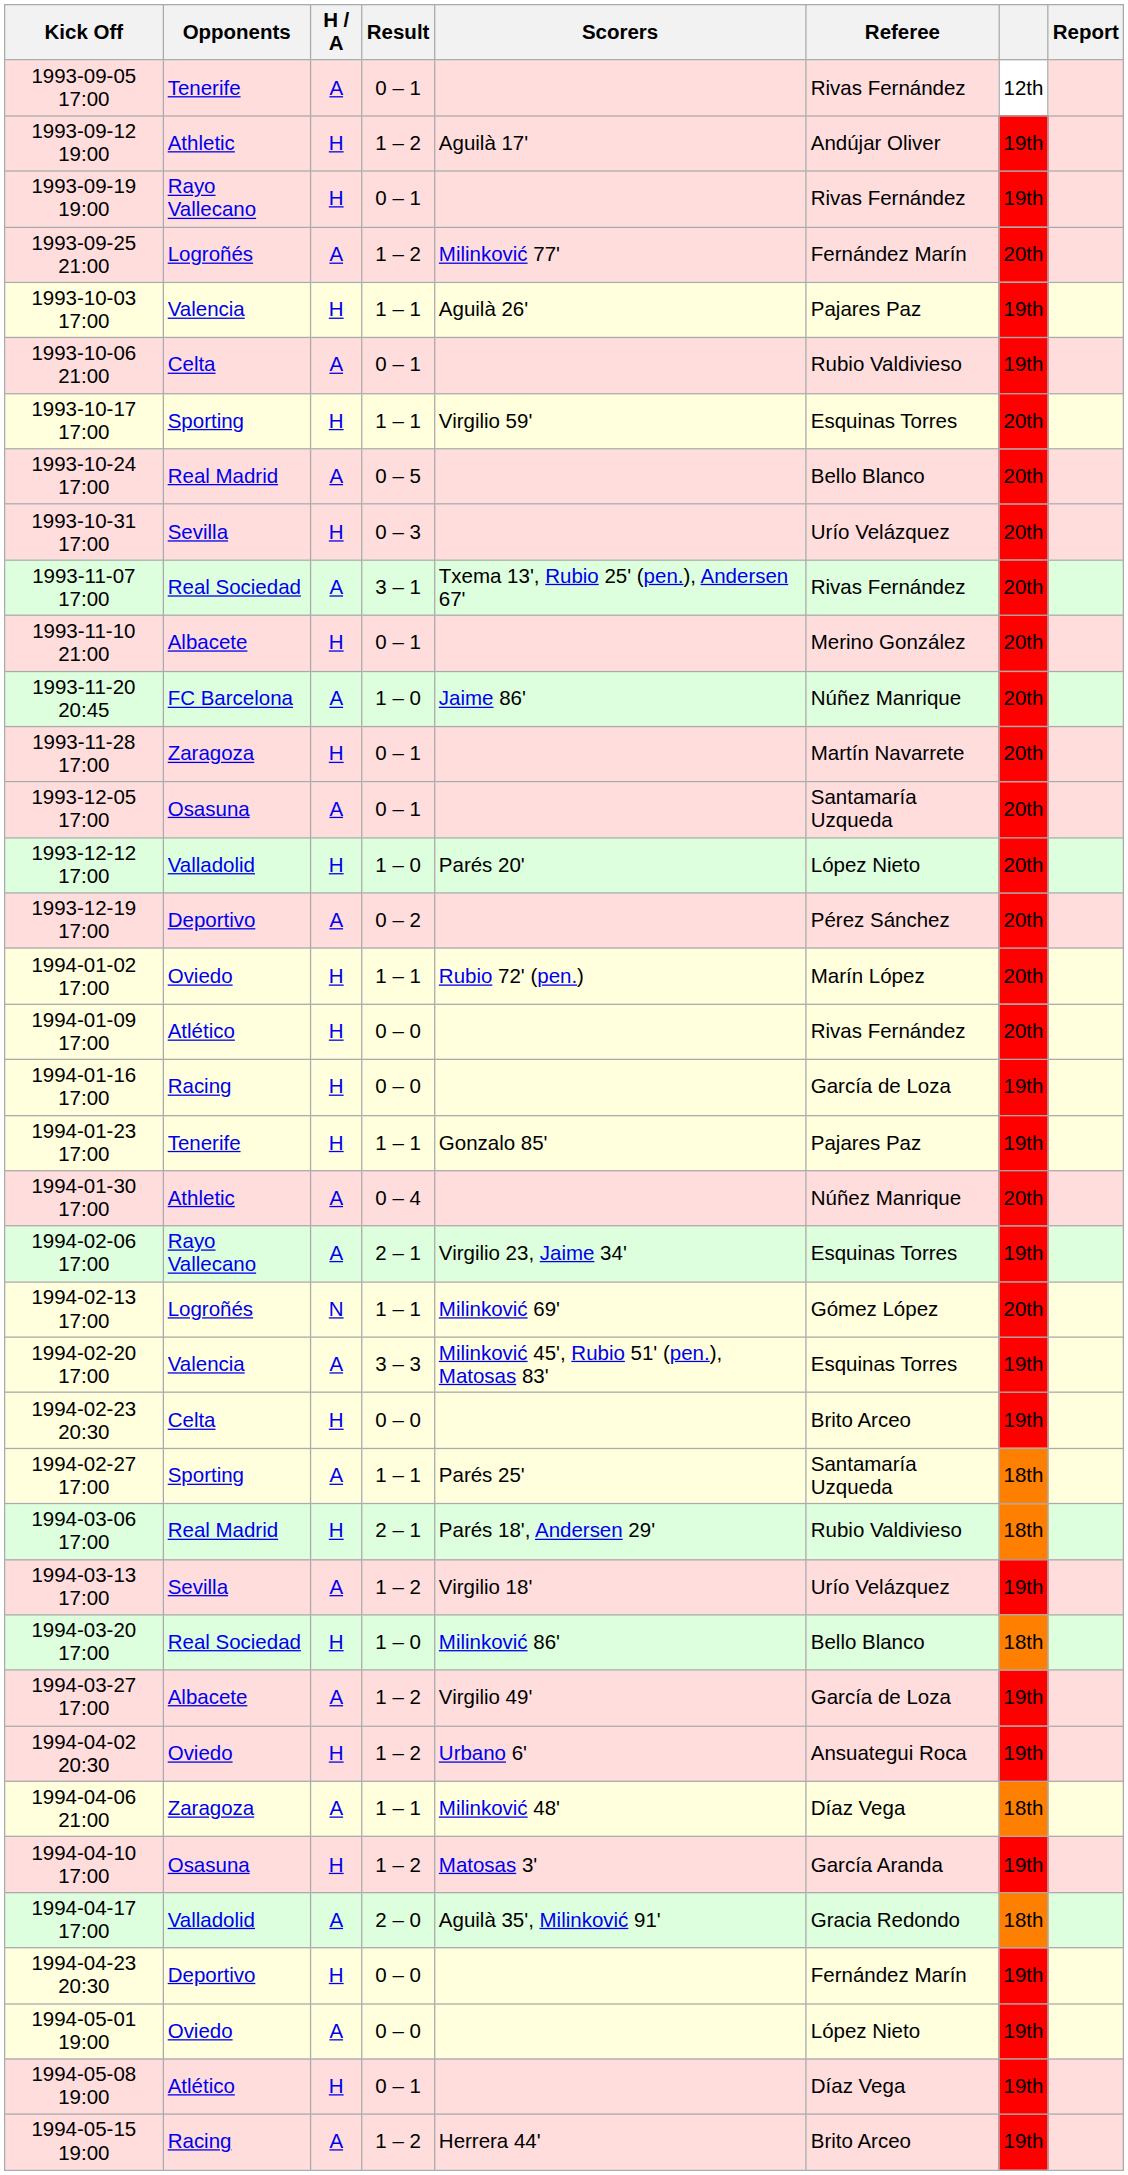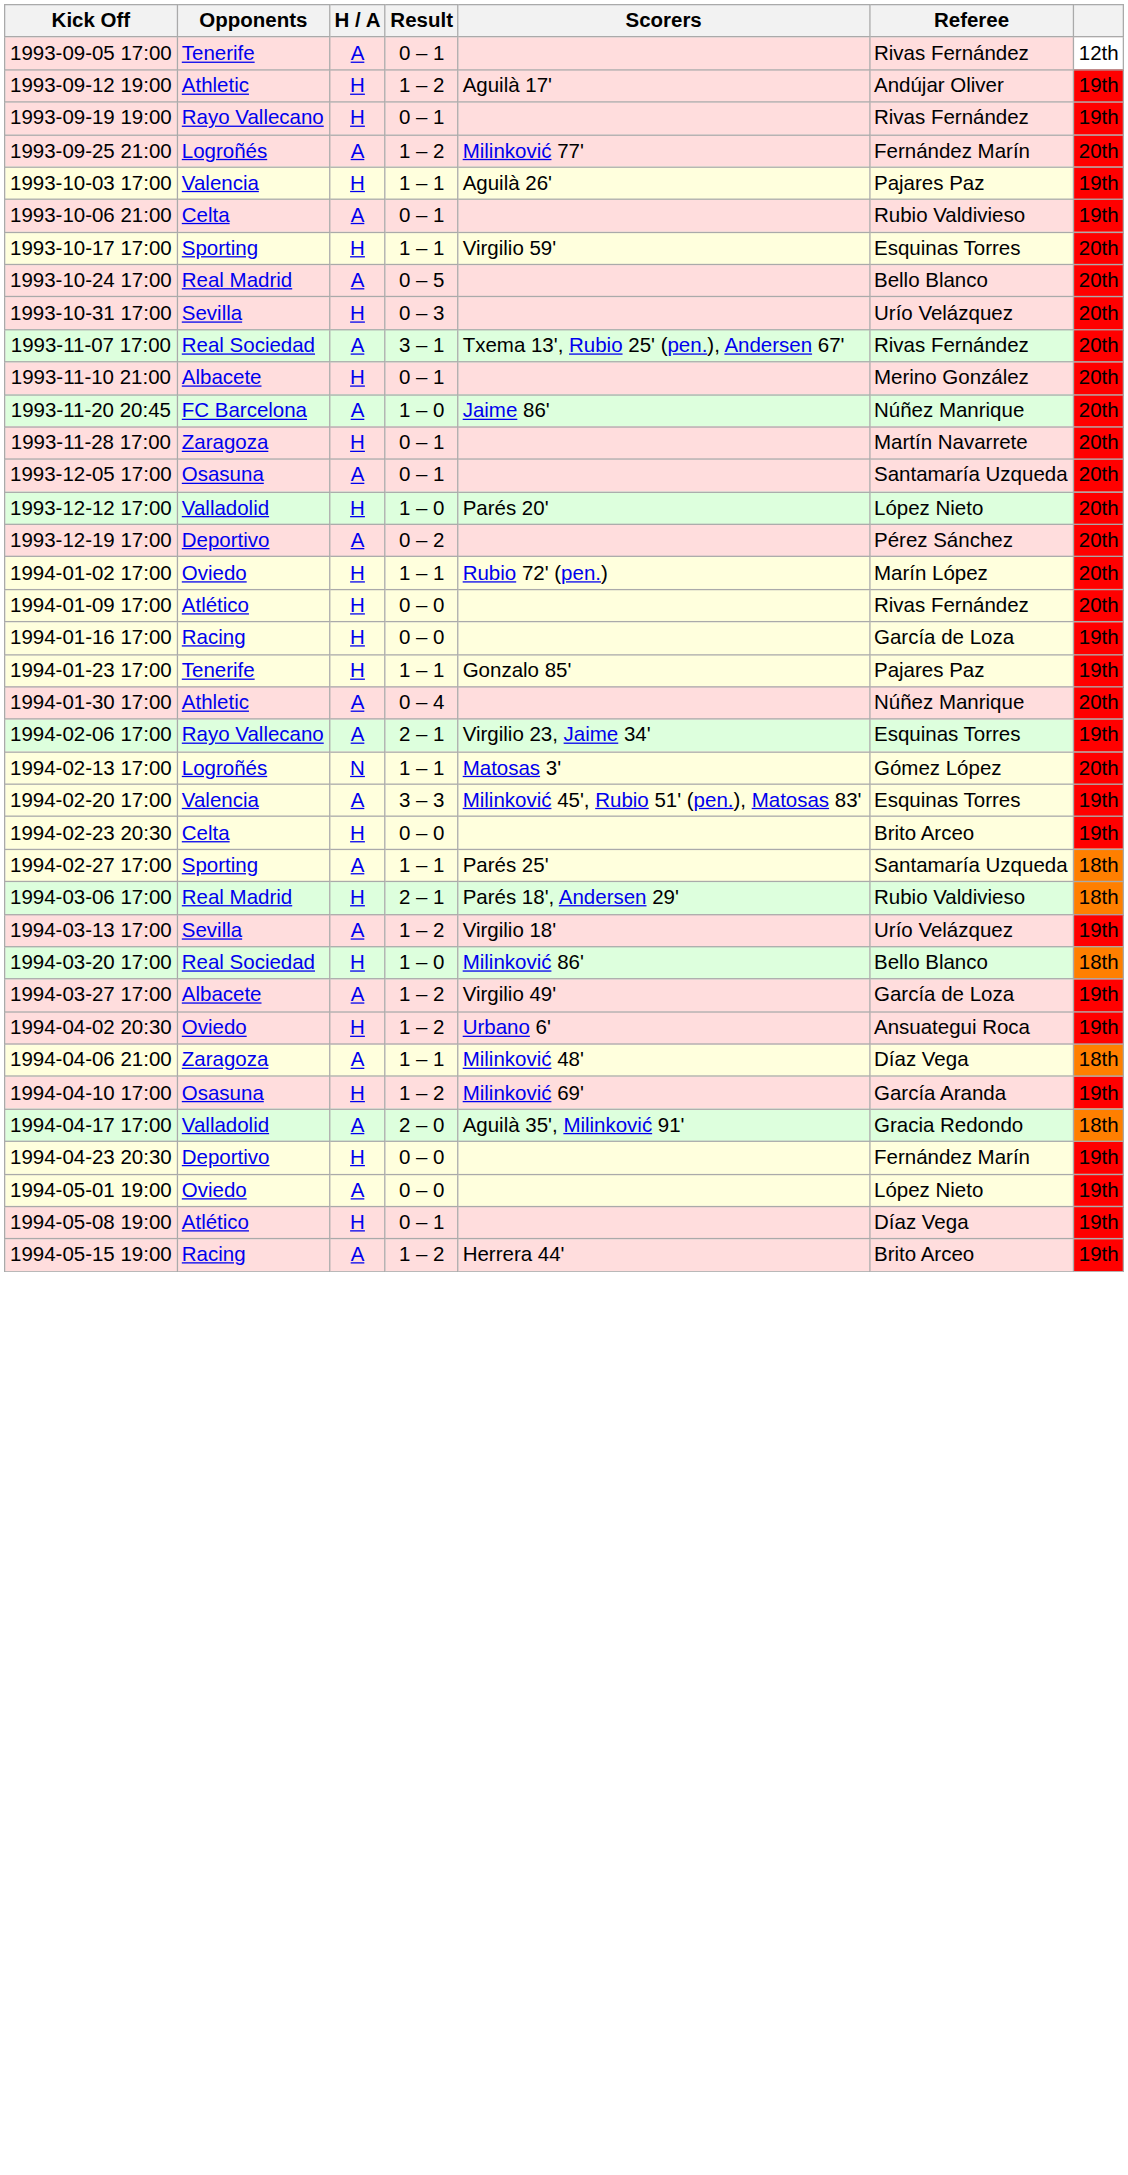 <table class="wikitable" style="width:99%;">
 <tr style="background:#f0f6ff;">
 <th>Kick Off</th>
 <th>Opponents</th>
 <th>H / A</th>
 <th>Result</th>
 <th>Scorers</th>
 <th>Referee</th>
 <th></th>
-<th>Report</th>
 </tr>
 <tr bgcolor="#ffdddd">
 <td align=center>1993-09-05 17:00</td>
 <td><a href='#'>Tenerife</a></td>
 <td align=center><a href='#'>A</a></td>
 <td align=center>0 – 1</td>
 <td></td>
 <td>Rivas Fernández</td>
 <td align=center bgcolor=white>12th</td>
-<td align=center></td>
 </tr>
 <tr bgcolor="#ffdddd">
 <td align=center>1993-09-12 19:00</td>
 <td><a href='#'>Athletic</a></td>
 <td align=center><a href='#'>H</a></td>
 <td align=center>1 – 2</td>
 <td>Aguilà 17'</td>
 <td>Andújar Oliver</td>
 <td align=center bgcolor=red>19th</td>
-<td align=center></td>
 </tr>
 <tr bgcolor="#ffdddd">
 <td align=center>1993-09-19 19:00</td>
 <td><a href='#'>Rayo Vallecano</a></td>
 <td align=center><a href='#'>H</a></td>
 <td align=center>0 – 1</td>
 <td></td>
 <td>Rivas Fernández</td>
 <td align=center bgcolor=red>19th</td>
-<td align=center></td>
 </tr>
 <tr bgcolor="#ffdddd">
 <td align=center>1993-09-25 21:00</td>
 <td><a href='#'>Logroñés</a></td>
 <td align=center><a href='#'>A</a></td>
 <td align=center>1 – 2</td>
 <td><a href='#'>Milinković</a> 77'</td>
 <td>Fernández Marín</td>
 <td align=center bgcolor=red>20th</td>
-<td align=center></td>
 </tr>
 <tr bgcolor="#ffffdd">
 <td align=center>1993-10-03 17:00</td>
 <td><a href='#'>Valencia</a></td>
 <td align=center><a href='#'>H</a></td>
 <td align=center>1 – 1</td>
 <td>Aguilà 26'</td>
 <td>Pajares Paz</td>
 <td align=center bgcolor=red>19th</td>
-<td align=center></td>
 </tr>
 <tr bgcolor="#ffdddd">
 <td align=center>1993-10-06 21:00</td>
 <td><a href='#'>Celta</a></td>
 <td align=center><a href='#'>A</a></td>
 <td align=center>0 – 1</td>
 <td></td>
 <td>Rubio Valdivieso</td>
 <td align=center bgcolor=red>19th</td>
-<td align=center></td>
 </tr>
 <tr bgcolor="#ffffdd">
 <td align=center>1993-10-17 17:00</td>
 <td><a href='#'>Sporting</a></td>
 <td align=center><a href='#'>H</a></td>
 <td align=center>1 – 1</td>
 <td>Virgilio 59'</td>
 <td>Esquinas Torres</td>
 <td align=center bgcolor=red>20th</td>
-<td align=center></td>
 </tr>
 <tr bgcolor="#ffdddd">
 <td align=center>1993-10-24 17:00</td>
 <td><a href='#'>Real Madrid</a></td>
 <td align=center><a href='#'>A</a></td>
 <td align=center>0 – 5</td>
 <td></td>
 <td>Bello Blanco</td>
 <td align=center bgcolor=red>20th</td>
-<td align=center></td>
 </tr>
 <tr bgcolor="#ffdddd">
 <td align=center>1993-10-31 17:00</td>
 <td><a href='#'>Sevilla</a></td>
 <td align=center><a href='#'>H</a></td>
 <td align=center>0 – 3</td>
 <td></td>
 <td>Urío Velázquez</td>
 <td align=center bgcolor=red>20th</td>
-<td align=center></td>
 </tr>
 <tr bgcolor="#ddffdd">
 <td align=center>1993-11-07 17:00</td>
 <td><a href='#'>Real Sociedad</a></td>
 <td align=center><a href='#'>A</a></td>
 <td align=center>3 – 1</td>
 <td>Txema 13', <a href='#'>Rubio</a> 25' (<a href='#'>pen.</a>),  <a href='#'>Andersen</a> 67'</td>
 <td>Rivas Fernández</td>
 <td align=center bgcolor=red>20th</td>
-<td align=center></td>
 </tr>
 <tr bgcolor="#ffdddd">
 <td align=center>1993-11-10 21:00</td>
 <td><a href='#'>Albacete</a></td>
 <td align=center><a href='#'>H</a></td>
 <td align=center>0 – 1</td>
 <td></td>
 <td>Merino González</td>
 <td align=center bgcolor=red>20th</td>
-<td align=center></td>
 </tr>
 <tr bgcolor="#ddffdd">
 <td align=center>1993-11-20 20:45</td>
 <td><a href='#'>FC Barcelona</a></td>
 <td align=center><a href='#'>A</a></td>
 <td align=center>1 – 0</td>
 <td><a href='#'>Jaime</a> 86'</td>
 <td>Núñez Manrique</td>
 <td align=center bgcolor=red>20th</td>
-<td align=center></td>
 </tr>
 <tr bgcolor="#ffdddd">
 <td align=center>1993-11-28 17:00</td>
 <td><a href='#'>Zaragoza</a></td>
 <td align=center><a href='#'>H</a></td>
 <td align=center>0 – 1</td>
 <td></td>
 <td>Martín Navarrete</td>
 <td align=center bgcolor=red>20th</td>
-<td align=center></td>
 </tr>
 <tr bgcolor="#ffdddd">
 <td align=center>1993-12-05 17:00</td>
 <td><a href='#'>Osasuna</a></td>
 <td align=center><a href='#'>A</a></td>
 <td align=center>0 – 1</td>
 <td></td>
 <td>Santamaría Uzqueda</td>
 <td align=center bgcolor=red>20th</td>
-<td align=center></td>
 </tr>
 <tr bgcolor="#ddffdd">
 <td align=center>1993-12-12 17:00</td>
 <td><a href='#'>Valladolid</a></td>
 <td align=center><a href='#'>H</a></td>
 <td align=center>1 – 0</td>
 <td>Parés 20'</td>
 <td>López Nieto</td>
 <td align=center bgcolor=red>20th</td>
-<td align=center></td>
 </tr>
 <tr bgcolor="#ffdddd">
 <td align=center>1993-12-19 17:00</td>
 <td><a href='#'>Deportivo</a></td>
 <td align=center><a href='#'>A</a></td>
 <td align=center>0 – 2</td>
 <td></td>
 <td>Pérez Sánchez</td>
 <td align=center bgcolor=red>20th</td>
-<td align=center></td>
 </tr>
 <tr bgcolor="#ffffdd">
 <td align=center>1994-01-02 17:00</td>
 <td><a href='#'>Oviedo</a></td>
 <td align=center><a href='#'>H</a></td>
 <td align=center>1 – 1</td>
 <td><a href='#'>Rubio</a> 72' (<a href='#'>pen.</a>)</td>
 <td>Marín López</td>
 <td align=center bgcolor=red>20th</td>
-<td align=center></td>
 </tr>
 <tr bgcolor="#ffffdd">
 <td align=center>1994-01-09 17:00</td>
 <td><a href='#'>Atlético</a></td>
 <td align=center><a href='#'>H</a></td>
 <td align=center>0 – 0</td>
 <td></td>
 <td>Rivas Fernández</td>
 <td align=center bgcolor=red>20th</td>
-<td align=center></td>
 </tr>
 <tr bgcolor="#ffffdd">
 <td align=center>1994-01-16 17:00</td>
 <td><a href='#'>Racing</a></td>
 <td align=center><a href='#'>H</a></td>
 <td align=center>0 – 0</td>
 <td></td>
 <td>García de Loza</td>
 <td align=center bgcolor=red>19th</td>
-<td align=center></td>
 </tr>
 <tr bgcolor="#ffffdd">
 <td align=center>1994-01-23 17:00</td>
 <td><a href='#'>Tenerife</a></td>
 <td align=center><a href='#'>H</a></td>
 <td align=center>1 – 1</td>
 <td>Gonzalo 85'</td>
 <td>Pajares Paz</td>
 <td align=center bgcolor=red>19th</td>
-<td align=center></td>
 </tr>
 <tr bgcolor="#ffdddd">
 <td align=center>1994-01-30 17:00</td>
 <td><a href='#'>Athletic</a></td>
 <td align=center><a href='#'>A</a></td>
 <td align=center>0 – 4</td>
 <td></td>
 <td>Núñez Manrique</td>
 <td align=center bgcolor=red>20th</td>
-<td align=center></td>
 </tr>
 <tr bgcolor="#ddffdd">
 <td align=center>1994-02-06 17:00</td>
 <td><a href='#'>Rayo Vallecano</a></td>
 <td align=center><a href='#'>A</a></td>
 <td align=center>2 – 1</td>
 <td>Virgilio 23, <a href='#'>Jaime</a> 34'</td>
 <td>Esquinas Torres</td>
 <td align=center bgcolor=red>19th</td>
-<td align=center></td>
 </tr>
 <tr bgcolor="#ffffdd">
 <td align=center>1994-02-13 17:00</td>
 <td><a href='#'>Logroñés</a></td>
 <td align=center><a href='#'>N</a></td>
 <td align=center>1 – 1</td>
-<td><a href='#'>Milinković</a> 69'</td>
+<td><a href='#'>Matosas</a> 3'</td>
 <td>Gómez López</td>
 <td align=center bgcolor=red>20th</td>
-<td align=center></td>
 </tr>
 <tr bgcolor="#ffffdd">
 <td align=center>1994-02-20 17:00</td>
 <td><a href='#'>Valencia</a></td>
 <td align=center><a href='#'>A</a></td>
 <td align=center>3 – 3</td>
 <td><a href='#'>Milinković</a> 45', <a href='#'>Rubio</a> 51' (<a href='#'>pen.</a>), <a href='#'>Matosas</a> 83'</td>
 <td>Esquinas Torres</td>
 <td align=center bgcolor=red>19th</td>
-<td align=center></td>
 </tr>
 <tr bgcolor="#ffffdd">
 <td align=center>1994-02-23 20:30</td>
 <td><a href='#'>Celta</a></td>
 <td align=center><a href='#'>H</a></td>
 <td align=center>0 – 0</td>
 <td></td>
 <td>Brito Arceo</td>
 <td align=center bgcolor=red>19th</td>
-<td align=center></td>
 </tr>
 <tr bgcolor="#ffffdd">
 <td align=center>1994-02-27 17:00</td>
 <td><a href='#'>Sporting</a></td>
 <td align=center><a href='#'>A</a></td>
 <td align=center>1 – 1</td>
 <td>Parés 25'</td>
 <td>Santamaría Uzqueda</td>
 <td align=center bgcolor=#FF7F00>18th</td>
-<td align=center></td>
 </tr>
 <tr bgcolor="#ddffdd">
 <td align=center>1994-03-06 17:00</td>
 <td><a href='#'>Real Madrid</a></td>
 <td align=center><a href='#'>H</a></td>
 <td align=center>2 – 1</td>
 <td>Parés 18', <a href='#'>Andersen</a> 29'</td>
 <td>Rubio Valdivieso</td>
 <td align=center bgcolor=#FF7F00>18th</td>
-<td align=center></td>
 </tr>
 <tr bgcolor="#ffdddd">
 <td align=center>1994-03-13 17:00</td>
 <td><a href='#'>Sevilla</a></td>
 <td align=center><a href='#'>A</a></td>
 <td align=center>1 – 2</td>
 <td>Virgilio 18'</td>
 <td>Urío Velázquez</td>
 <td align=center bgcolor=red>19th</td>
-<td align=center></td>
 </tr>
 <tr bgcolor="#ddffdd">
 <td align=center>1994-03-20 17:00</td>
 <td><a href='#'>Real Sociedad</a></td>
 <td align=center><a href='#'>H</a></td>
 <td align=center>1 – 0</td>
 <td><a href='#'>Milinković</a> 86'</td>
 <td>Bello Blanco</td>
 <td align=center bgcolor=#FF7F00>18th</td>
-<td align=center></td>
 </tr>
 <tr bgcolor="#ffdddd">
 <td align=center>1994-03-27 17:00</td>
 <td><a href='#'>Albacete</a></td>
 <td align=center><a href='#'>A</a></td>
 <td align=center>1 – 2</td>
 <td>Virgilio 49'</td>
 <td>García de Loza</td>
 <td align=center bgcolor=red>19th</td>
-<td align=center></td>
 </tr>
 <tr bgcolor="#ffdddd">
 <td align=center>1994-04-02 20:30</td>
 <td><a href='#'>Oviedo</a></td>
 <td align=center><a href='#'>H</a></td>
 <td align=center>1 – 2</td>
 <td><a href='#'>Urbano</a> 6'</td>
 <td>Ansuategui Roca</td>
 <td align=center bgcolor=red>19th</td>
-<td align=center></td>
 </tr>
 <tr bgcolor="#ffffdd">
 <td align=center>1994-04-06 21:00</td>
 <td><a href='#'>Zaragoza</a></td>
 <td align=center><a href='#'>A</a></td>
 <td align=center>1 – 1</td>
 <td><a href='#'>Milinković</a> 48'</td>
 <td>Díaz Vega</td>
 <td align=center bgcolor=#FF7F00>18th</td>
-<td align=center></td>
 </tr>
 <tr bgcolor="#ffdddd">
 <td align=center>1994-04-10 17:00</td>
 <td><a href='#'>Osasuna</a></td>
 <td align=center><a href='#'>H</a></td>
 <td align=center>1 – 2</td>
-<td><a href='#'>Matosas</a> 3'</td>
+<td><a href='#'>Milinković</a> 69'</td>
 <td>García Aranda</td>
 <td align=center bgcolor=red>19th</td>
-<td align=center></td>
 </tr>
 <tr bgcolor="#ddffdd">
 <td align=center>1994-04-17 17:00</td>
 <td><a href='#'>Valladolid</a></td>
 <td align=center><a href='#'>A</a></td>
 <td align=center>2 – 0</td>
 <td>Aguilà 35', <a href='#'>Milinković</a> 91'</td>
 <td>Gracia Redondo</td>
 <td align=center bgcolor=#FF7F00>18th</td>
-<td align=center></td>
 </tr>
 <tr bgcolor="#ffffdd">
 <td align=center>1994-04-23 20:30</td>
 <td><a href='#'>Deportivo</a></td>
 <td align=center><a href='#'>H</a></td>
 <td align=center>0 – 0</td>
 <td></td>
 <td>Fernández Marín</td>
 <td align=center bgcolor=red>19th</td>
-<td align=center></td>
 </tr>
 <tr bgcolor="#ffffdd">
 <td align=center>1994-05-01 19:00</td>
 <td><a href='#'>Oviedo</a></td>
 <td align=center><a href='#'>A</a></td>
 <td align=center>0 – 0</td>
 <td></td>
 <td>López Nieto</td>
 <td align=center bgcolor=red>19th</td>
-<td align=center></td>
 </tr>
 <tr bgcolor="#ffdddd">
 <td align=center>1994-05-08 19:00</td>
 <td><a href='#'>Atlético</a></td>
 <td align=center><a href='#'>H</a></td>
 <td align=center>0 – 1</td>
 <td></td>
 <td>Díaz Vega</td>
 <td align=center bgcolor=red>19th</td>
-<td align=center></td>
 </tr>
 <tr bgcolor="#ffdddd">
 <td align=center>1994-05-15 19:00</td>
 <td><a href='#'>Racing</a></td>
 <td align=center><a href='#'>A</a></td>
 <td align=center>1 – 2</td>
 <td>Herrera 44'</td>
 <td>Brito Arceo</td>
 <td align=center bgcolor=red>19th</td>
-<td align=center></td>
 </tr>
 </table>
